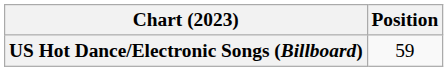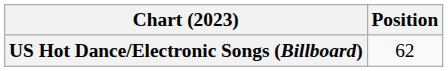 <table class="wikitable sortable plainrowheaders" style="text-align:center">
 <tr>
 <th>Chart (2023)</th>
 <th>Position</th>
 </tr>
 <tr>
 <th scope="row">US Hot Dance/Electronic Songs (<em>Billboard</em>)</th>
-<td>59</td>
+<td>62</td>
 </tr>
 </table>
